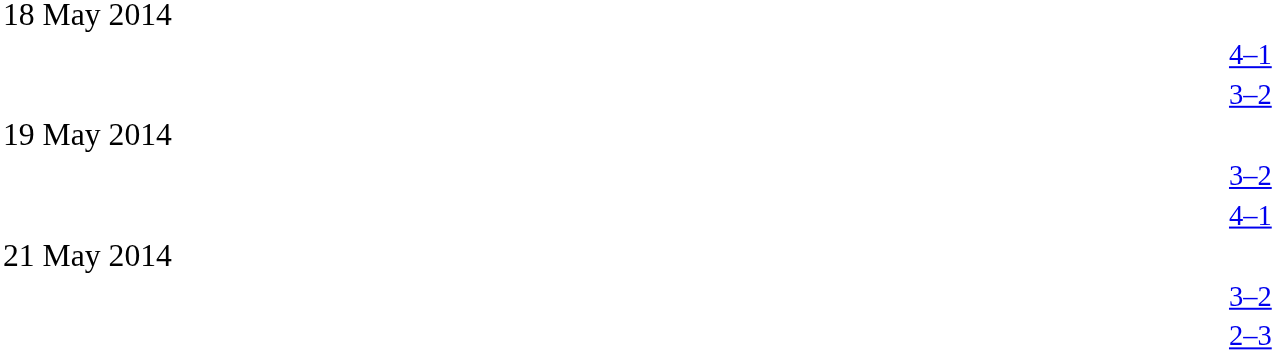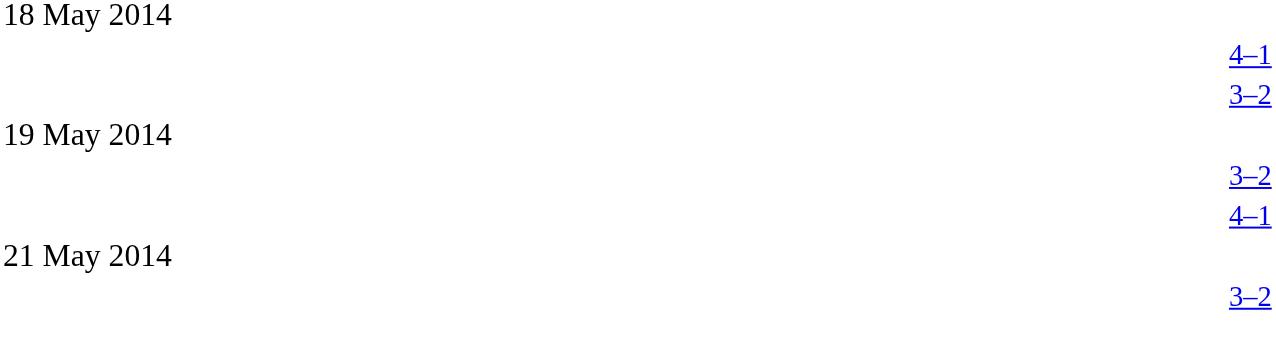 <table style="width:100%;" cellspacing="1">
 <tr>
 <th width=25%></th>
 <th width=10%></th>
 <th width=25%></th>
 </tr>
 <tr>
 <td colspan=3>18 May 2014</td>
 </tr>
 <tr style=font-size:90%>
 <td align=right></td>
 <td align=center><a href='#'>4–1</a></td>
 <td></td>
 </tr>
 <tr style=font-size:90%>
 <td align=right></td>
 <td align=center><a href='#'>3–2</a></td>
 <td></td>
 </tr>
 <tr>
 <td colspan=3>19 May 2014</td>
 </tr>
 <tr style=font-size:90%>
 <td align=right></td>
 <td align=center><a href='#'>3–2</a></td>
 <td></td>
 </tr>
 <tr style=font-size:90%>
 <td align=right></td>
 <td align=center><a href='#'>4–1</a></td>
 <td></td>
 </tr>
 <tr>
 <td colspan=3>21 May 2014</td>
 </tr>
 <tr style=font-size:90%>
 <td align=right></td>
 <td align=center><a href='#'>3–2</a></td>
 <td></td>
 </tr>
-<tr style=font-size:90%>
-<td align=right></td>
-<td align=center><a href='#'>2–3</a></td>
-<td></td>
-</tr>
 </table>
